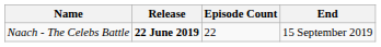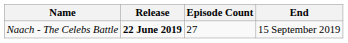 <table class="wikitable sortable">
 <tr>
 <th>Name</th>
 <th>Release</th>
 <th>Episode Count</th>
 <th>End</th>
 </tr>
 <tr>
 <td><em>Naach - The Celebs Battle</em></td>
 <td><strong>22 June 2019</strong></td>
-<td>22</td>
+<td>27</td>
 <td>15 September 2019</td>
 </tr>
 </table>
